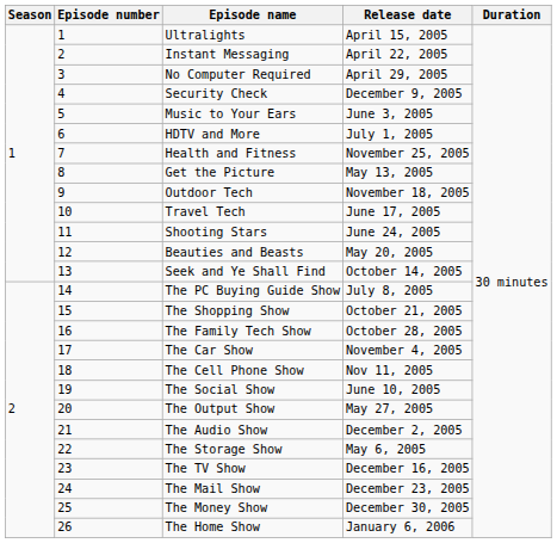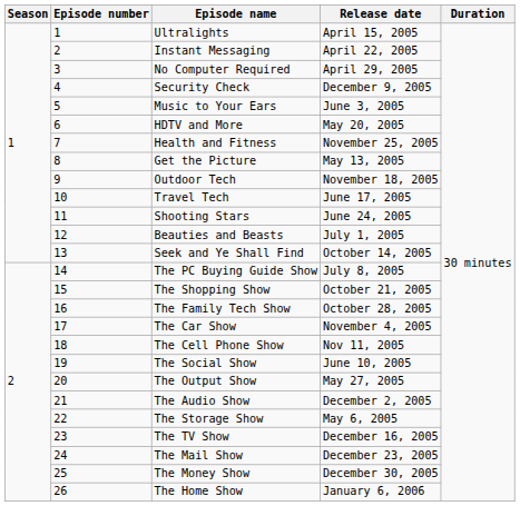 <table class="wikitable">
 <tr>
 <th>Season</th>
 <th>Episode number</th>
 <th>Episode name</th>
 <th>Release date</th>
 <th>Duration</th>
 </tr>
 <tr>
 <td rowspan="13">1</td>
 <td>1</td>
 <td>Ultralights</td>
 <td>April 15, 2005</td>
 <td rowspan="26">30 minutes</td>
 </tr>
 <tr>
 <td>2</td>
 <td>Instant Messaging</td>
 <td>April 22, 2005</td>
 </tr>
 <tr>
 <td>3</td>
 <td>No Computer Required</td>
 <td>April 29, 2005</td>
 </tr>
 <tr>
 <td>4</td>
 <td>Security Check</td>
 <td>December 9, 2005</td>
 </tr>
 <tr>
 <td>5</td>
 <td>Music to Your Ears</td>
 <td>June 3, 2005</td>
 </tr>
 <tr>
 <td>6</td>
 <td>HDTV and More</td>
-<td>July 1, 2005</td>
+<td>May 20, 2005</td>
 </tr>
 <tr>
 <td>7</td>
 <td>Health and Fitness</td>
 <td>November 25, 2005</td>
 </tr>
 <tr>
 <td>8</td>
 <td>Get the Picture</td>
 <td>May 13, 2005</td>
 </tr>
 <tr>
 <td>9</td>
 <td>Outdoor Tech</td>
 <td>November 18, 2005</td>
 </tr>
 <tr>
 <td>10</td>
 <td>Travel Tech</td>
 <td>June 17, 2005</td>
 </tr>
 <tr>
 <td>11</td>
 <td>Shooting Stars</td>
 <td>June 24, 2005</td>
 </tr>
 <tr>
 <td>12</td>
 <td>Beauties and Beasts</td>
-<td>May 20, 2005</td>
+<td>July 1, 2005</td>
 </tr>
 <tr>
 <td>13</td>
 <td>Seek and Ye Shall Find</td>
 <td>October 14, 2005</td>
 </tr>
 <tr>
 <td rowspan="13">2</td>
 <td>14</td>
 <td>The PC Buying Guide Show</td>
 <td>July 8, 2005</td>
 </tr>
 <tr>
 <td>15</td>
 <td>The Shopping Show</td>
 <td>October 21, 2005</td>
 </tr>
 <tr>
 <td>16</td>
 <td>The Family Tech Show</td>
 <td>October 28, 2005</td>
 </tr>
 <tr>
 <td>17</td>
 <td>The Car Show</td>
 <td>November 4, 2005</td>
 </tr>
 <tr>
 <td>18</td>
 <td>The Cell Phone Show</td>
 <td>Nov 11, 2005</td>
 </tr>
 <tr>
 <td>19</td>
 <td>The Social Show</td>
 <td>June 10, 2005</td>
 </tr>
 <tr>
 <td>20</td>
 <td>The Output Show</td>
 <td>May 27, 2005</td>
 </tr>
 <tr>
 <td>21</td>
 <td>The Audio Show</td>
 <td>December 2, 2005</td>
 </tr>
 <tr>
 <td>22</td>
 <td>The Storage Show</td>
 <td>May 6, 2005</td>
 </tr>
 <tr>
 <td>23</td>
 <td>The TV Show</td>
 <td>December 16, 2005</td>
 </tr>
 <tr>
 <td>24</td>
 <td>The Mail Show</td>
 <td>December 23, 2005</td>
 </tr>
 <tr>
 <td>25</td>
 <td>The Money Show</td>
 <td>December 30, 2005</td>
 </tr>
 <tr>
 <td>26</td>
 <td>The Home Show</td>
 <td>January 6, 2006</td>
 </tr>
 </table>
